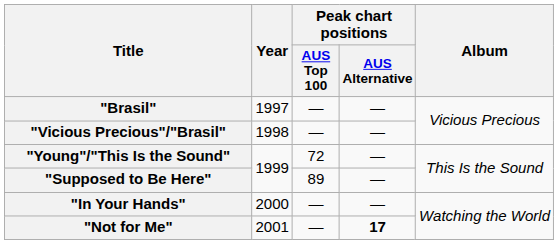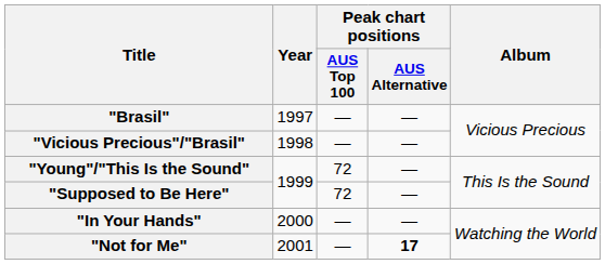 <table class="wikitable plainrowheaders" style="text-align:center;" border="1">
 <tr>
 <th scope="col" rowspan="2" style="width:16em;">Title</th>
 <th scope="col" rowspan="2">Year</th>
 <th scope="col" colspan="2">Peak chart positions</th>
 <th scope="col" rowspan="2">Album</th>
 </tr>
 <tr>
 <th scope="col" style="width:3em;font-size:90%;"><a href='#'>AUS</a> Top 100<br></th>
 <th scope="col" style="width:3em;font-size:90%;"><a href='#'>AUS</a><br>Alternative</th>
 </tr>
 <tr>
 <th scope="row">"Brasil"</th>
 <td>1997</td>
 <td>—</td>
 <td>—</td>
 <td rowspan="2"><em>Vicious Precious</em></td>
 </tr>
 <tr>
 <th scope="row">"Vicious Precious"/"Brasil"</th>
 <td>1998</td>
 <td>—</td>
 <td>—</td>
 </tr>
 <tr>
 <th scope="row">"Young"/"This Is the Sound"</th>
 <td rowspan="2">1999</td>
 <td>72</td>
 <td>—</td>
 <td rowspan="2"><em>This Is the Sound</em></td>
 </tr>
 <tr>
 <th scope="row">"Supposed to Be Here"</th>
-<td>89</td>
+<td>72</td>
 <td>—</td>
 </tr>
 <tr>
 <th scope="row">"In Your Hands"</th>
 <td>2000</td>
 <td>—</td>
 <td>—</td>
 <td rowspan="2"><em>Watching the World</em></td>
 </tr>
 <tr>
 <th scope="row">"Not for Me"</th>
 <td>2001</td>
 <td>—</td>
 <td><strong>17</strong></td>
 </tr>
 </table>
